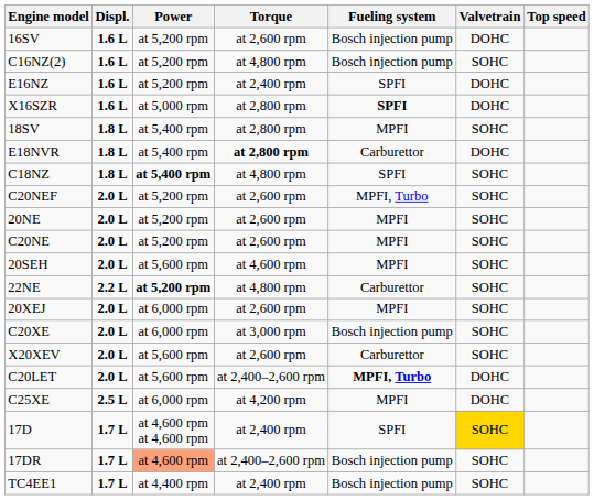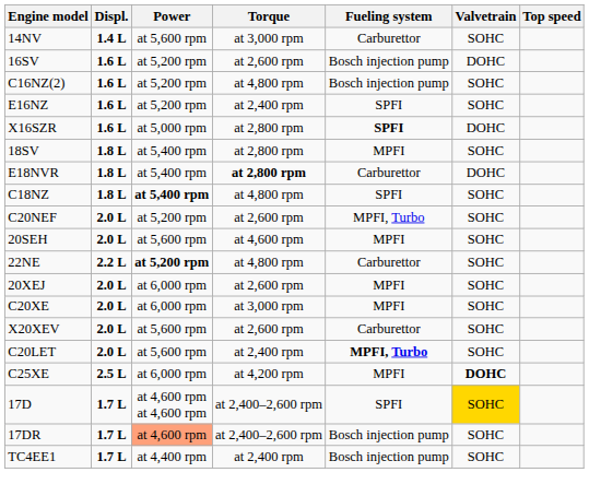 <table class="wikitable" style="text-align:center; font-size:91%;">
 <tr>
 <th>Engine model</th>
 <th>Displ.</th>
 <th>Power</th>
 <th>Torque</th>
 <th>Fueling system</th>
 <th>Valvetrain</th>
 <th>Top speed</th>
+</tr>
+<tr>
+<td style="text-align:left;">14NV</td>
+<td><strong>1.4 L</strong></td>
+<td> at 5,600 rpm</td>
+<td> at 3,000 rpm</td>
+<td>Carburettor</td>
+<td>SOHC</td>
+<td></td>
 </tr>
 <tr>
 <td style="text-align:left;">16SV</td>
 <td><strong>1.6 L</strong></td>
 <td> at 5,200 rpm</td>
 <td> at 2,600 rpm</td>
 <td>Bosch injection pump</td>
 <td>DOHC</td>
 <td></td>
 </tr>
 <tr>
 <td style="text-align:left;">C16NZ(2)</td>
 <td><strong>1.6 L</strong></td>
 <td> at 5,200 rpm</td>
 <td> at 4,800 rpm</td>
 <td>Bosch injection pump</td>
 <td>SOHC</td>
 <td></td>
 </tr>
 <tr>
 <td style="text-align:left;">E16NZ</td>
 <td><strong>1.6 L</strong></td>
 <td> at 5,200 rpm</td>
 <td> at 2,400 rpm</td>
 <td>SPFI</td>
-<td>DOHC</td>
+<td>SOHC</td>
 <td></td>
 </tr>
 <tr>
 <td style="text-align:left;">X16SZR</td>
 <td><strong>1.6 L</strong></td>
 <td> at 5,000 rpm</td>
 <td> at 2,800 rpm</td>
 <td><strong>SPFI</strong></td>
 <td>DOHC</td>
 <td></td>
 </tr>
 <tr>
 <td style="text-align:left;">18SV</td>
 <td><strong>1.8 L</strong></td>
 <td> at 5,400 rpm</td>
 <td> at 2,800 rpm</td>
 <td>MPFI</td>
 <td>SOHC</td>
 <td></td>
 </tr>
 <tr>
 <td style="text-align:left;">E18NVR</td>
 <td><strong>1.8 L</strong></td>
 <td> at 5,400 rpm</td>
 <td><strong> at 2,800 rpm</strong></td>
 <td>Carburettor</td>
 <td>DOHC</td>
 <td></td>
 </tr>
 <tr>
 <td style="text-align:left;">C18NZ</td>
 <td><strong>1.8 L</strong></td>
 <td><strong> at 5,400 rpm</strong></td>
 <td> at 4,800 rpm</td>
 <td>SPFI</td>
 <td>SOHC</td>
 <td></td>
 </tr>
 <tr>
 <td style="text-align:left;">C20NEF</td>
 <td><strong>2.0 L</strong></td>
 <td> at 5,200 rpm</td>
 <td> at 2,600 rpm</td>
 <td>MPFI, <a href='#'>Turbo</a></td>
 <td>SOHC</td>
 <td> </td>
 </tr>
 <tr>
-<td style="text-align:left;">20NE</td>
-<td><strong>2.0 L</strong></td>
-<td> at 5,200 rpm</td>
-<td> at 2,600 rpm</td>
-<td>MPFI</td>
-<td>SOHC</td>
-<td></td>
-</tr>
-<tr>
-<td style="text-align:left;">C20NE</td>
-<td><strong>2.0 L</strong></td>
-<td> at 5,200 rpm</td>
-<td> at 2,600 rpm</td>
-<td>MPFI</td>
-<td>SOHC</td>
-<td></td>
-</tr>
-<tr>
 <td style="text-align:left;">20SEH</td>
 <td><strong>2.0 L</strong></td>
 <td> at 5,600 rpm</td>
 <td> at 4,600 rpm</td>
 <td>MPFI</td>
 <td>SOHC</td>
 <td></td>
 </tr>
 <tr>
 <td style="text-align:left;">22NE</td>
 <td><strong>2.2 L</strong></td>
 <td><strong> at 5,200 rpm</strong></td>
 <td> at 4,800 rpm</td>
 <td>Carburettor</td>
 <td>SOHC</td>
 <td></td>
 </tr>
 <tr>
 <td style="text-align:left;">20XEJ</td>
 <td><strong>2.0 L</strong></td>
 <td> at 6,000 rpm</td>
 <td> at 2,600 rpm</td>
 <td>MPFI</td>
 <td>SOHC</td>
 <td></td>
 </tr>
 <tr>
 <td style="text-align:left;">C20XE</td>
 <td><strong>2.0 L</strong></td>
 <td> at 6,000 rpm</td>
 <td> at 3,000 rpm</td>
-<td>Bosch injection pump</td>
+<td>MPFI</td>
 <td>SOHC</td>
 <td></td>
 </tr>
 <tr>
 <td style="text-align:left;">X20XEV</td>
 <td><strong>2.0 L</strong></td>
 <td> at 5,600 rpm</td>
 <td> at 2,600 rpm</td>
 <td>Carburettor</td>
 <td>SOHC</td>
 <td></td>
 </tr>
 <tr>
 <td style="text-align:left;">C20LET</td>
 <td><strong>2.0 L</strong></td>
 <td> at 5,600 rpm</td>
-<td> at 2,400–2,600 rpm</td>
+<td> at 2,400 rpm</td>
 <td><strong>MPFI, <a href='#'>Turbo</a></strong></td>
-<td>DOHC</td>
+<td>SOHC</td>
 <td></td>
 </tr>
 <tr>
 <td style="text-align:left;">C25XE</td>
 <td><strong>2.5 L</strong></td>
 <td> at 6,000 rpm</td>
 <td> at 4,200 rpm</td>
 <td>MPFI</td>
-<td>DOHC</td>
+<td><strong>DOHC</strong></td>
 <td></td>
 </tr>
 <tr>
 <td style="text-align:left;">17D</td>
 <td><strong>1.7 L</strong></td>
 <td> at 4,600 rpm<br> at 4,600 rpm</td>
-<td> at 2,400 rpm</td>
+<td> at 2,400–2,600 rpm</td>
 <td>SPFI</td>
 <td style="background: gold;">SOHC</td>
 <td></td>
 </tr>
 <tr>
 <td style="text-align:left;">17DR</td>
 <td><strong>1.7 L</strong></td>
 <td style="background: lightsalmon;"> at 4,600 rpm</td>
 <td> at 2,400–2,600 rpm</td>
 <td>Bosch injection pump</td>
 <td>SOHC</td>
 <td></td>
 </tr>
 <tr>
 <td style="text-align:left;">TC4EE1</td>
 <td><strong>1.7 L</strong></td>
 <td> at 4,400 rpm</td>
 <td> at 2,400 rpm</td>
 <td>Bosch injection pump</td>
 <td>SOHC</td>
 <td></td>
 </tr>
 </table>
